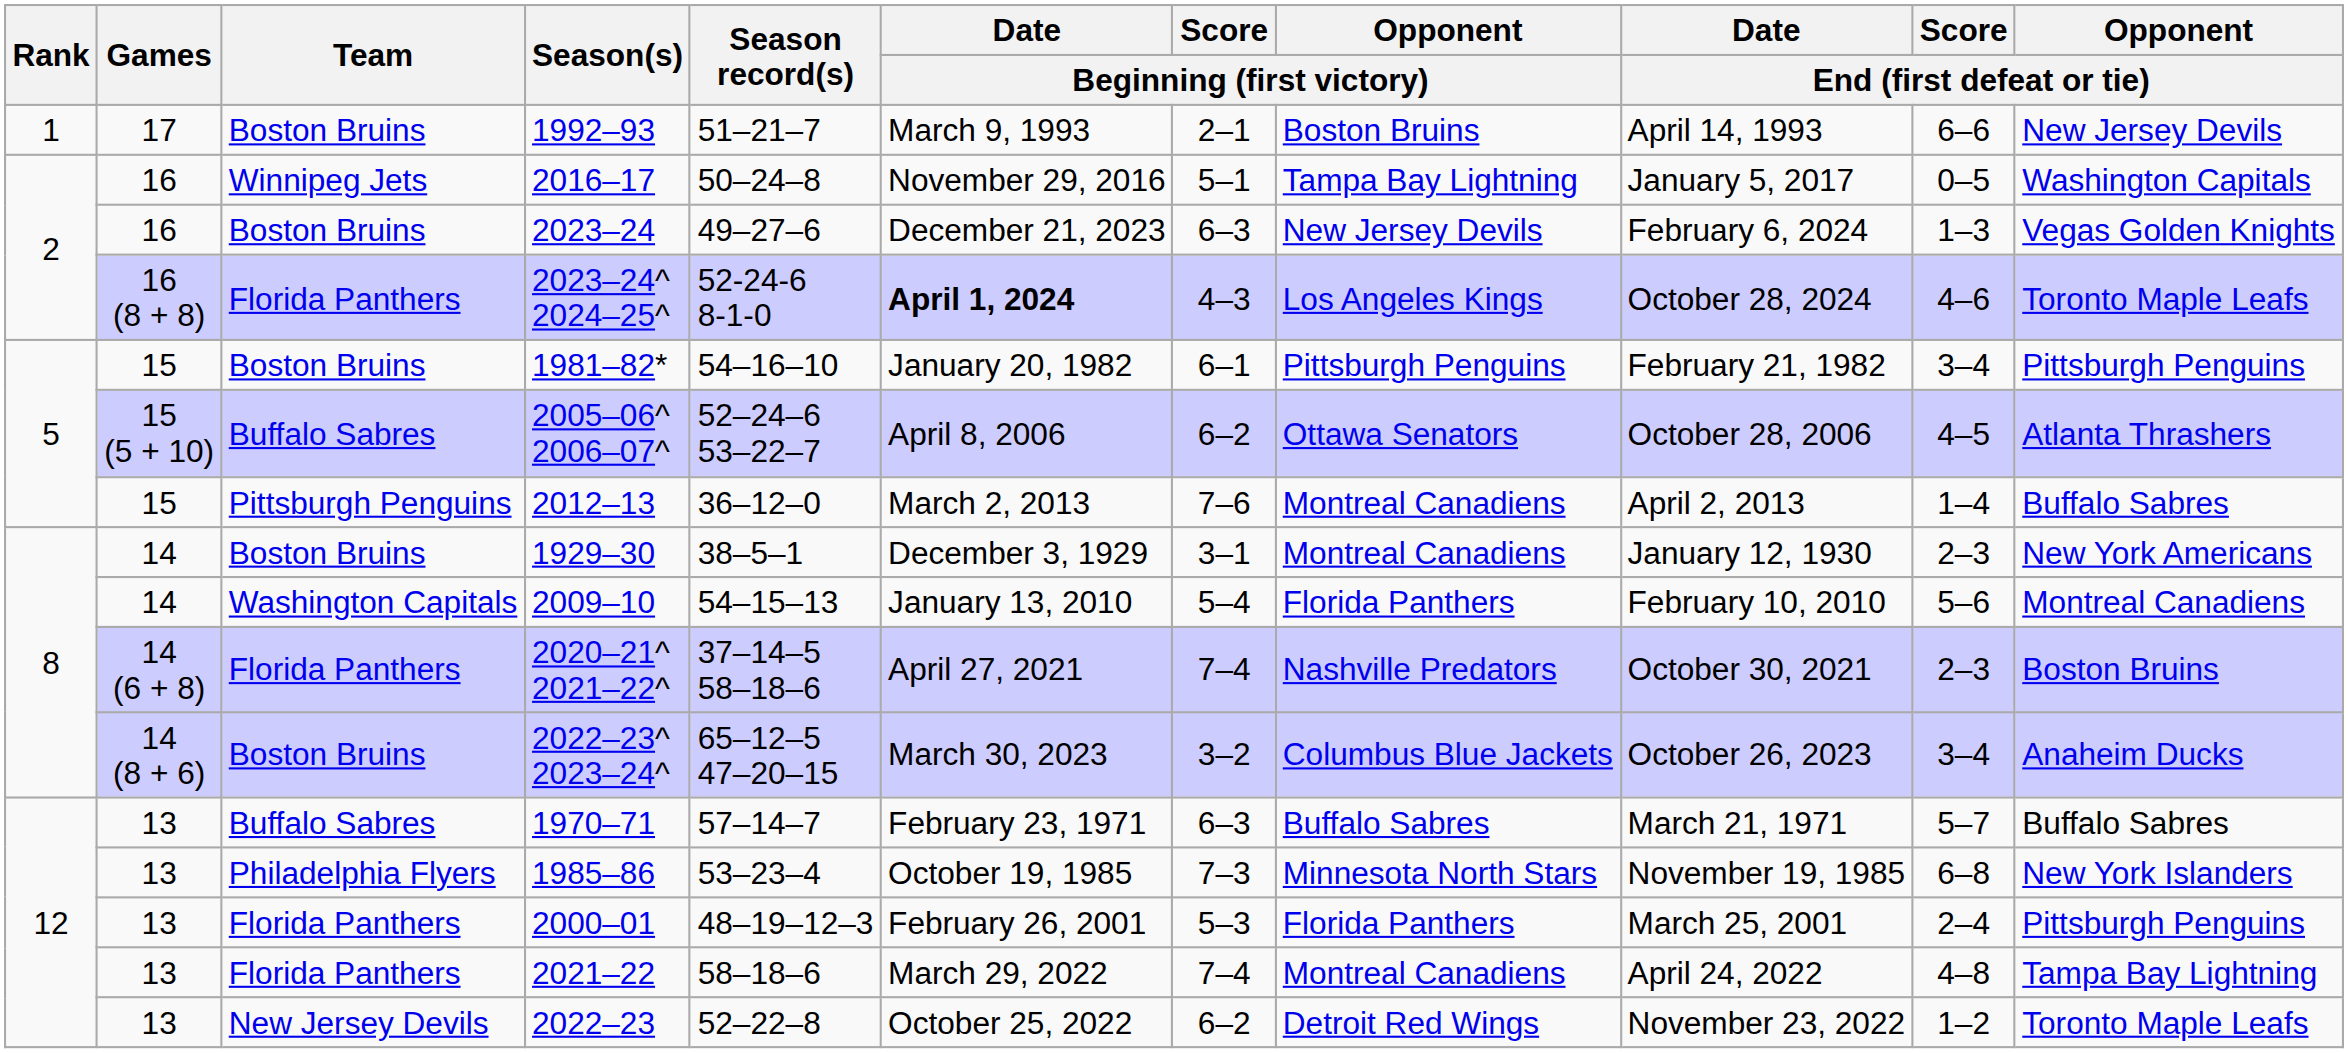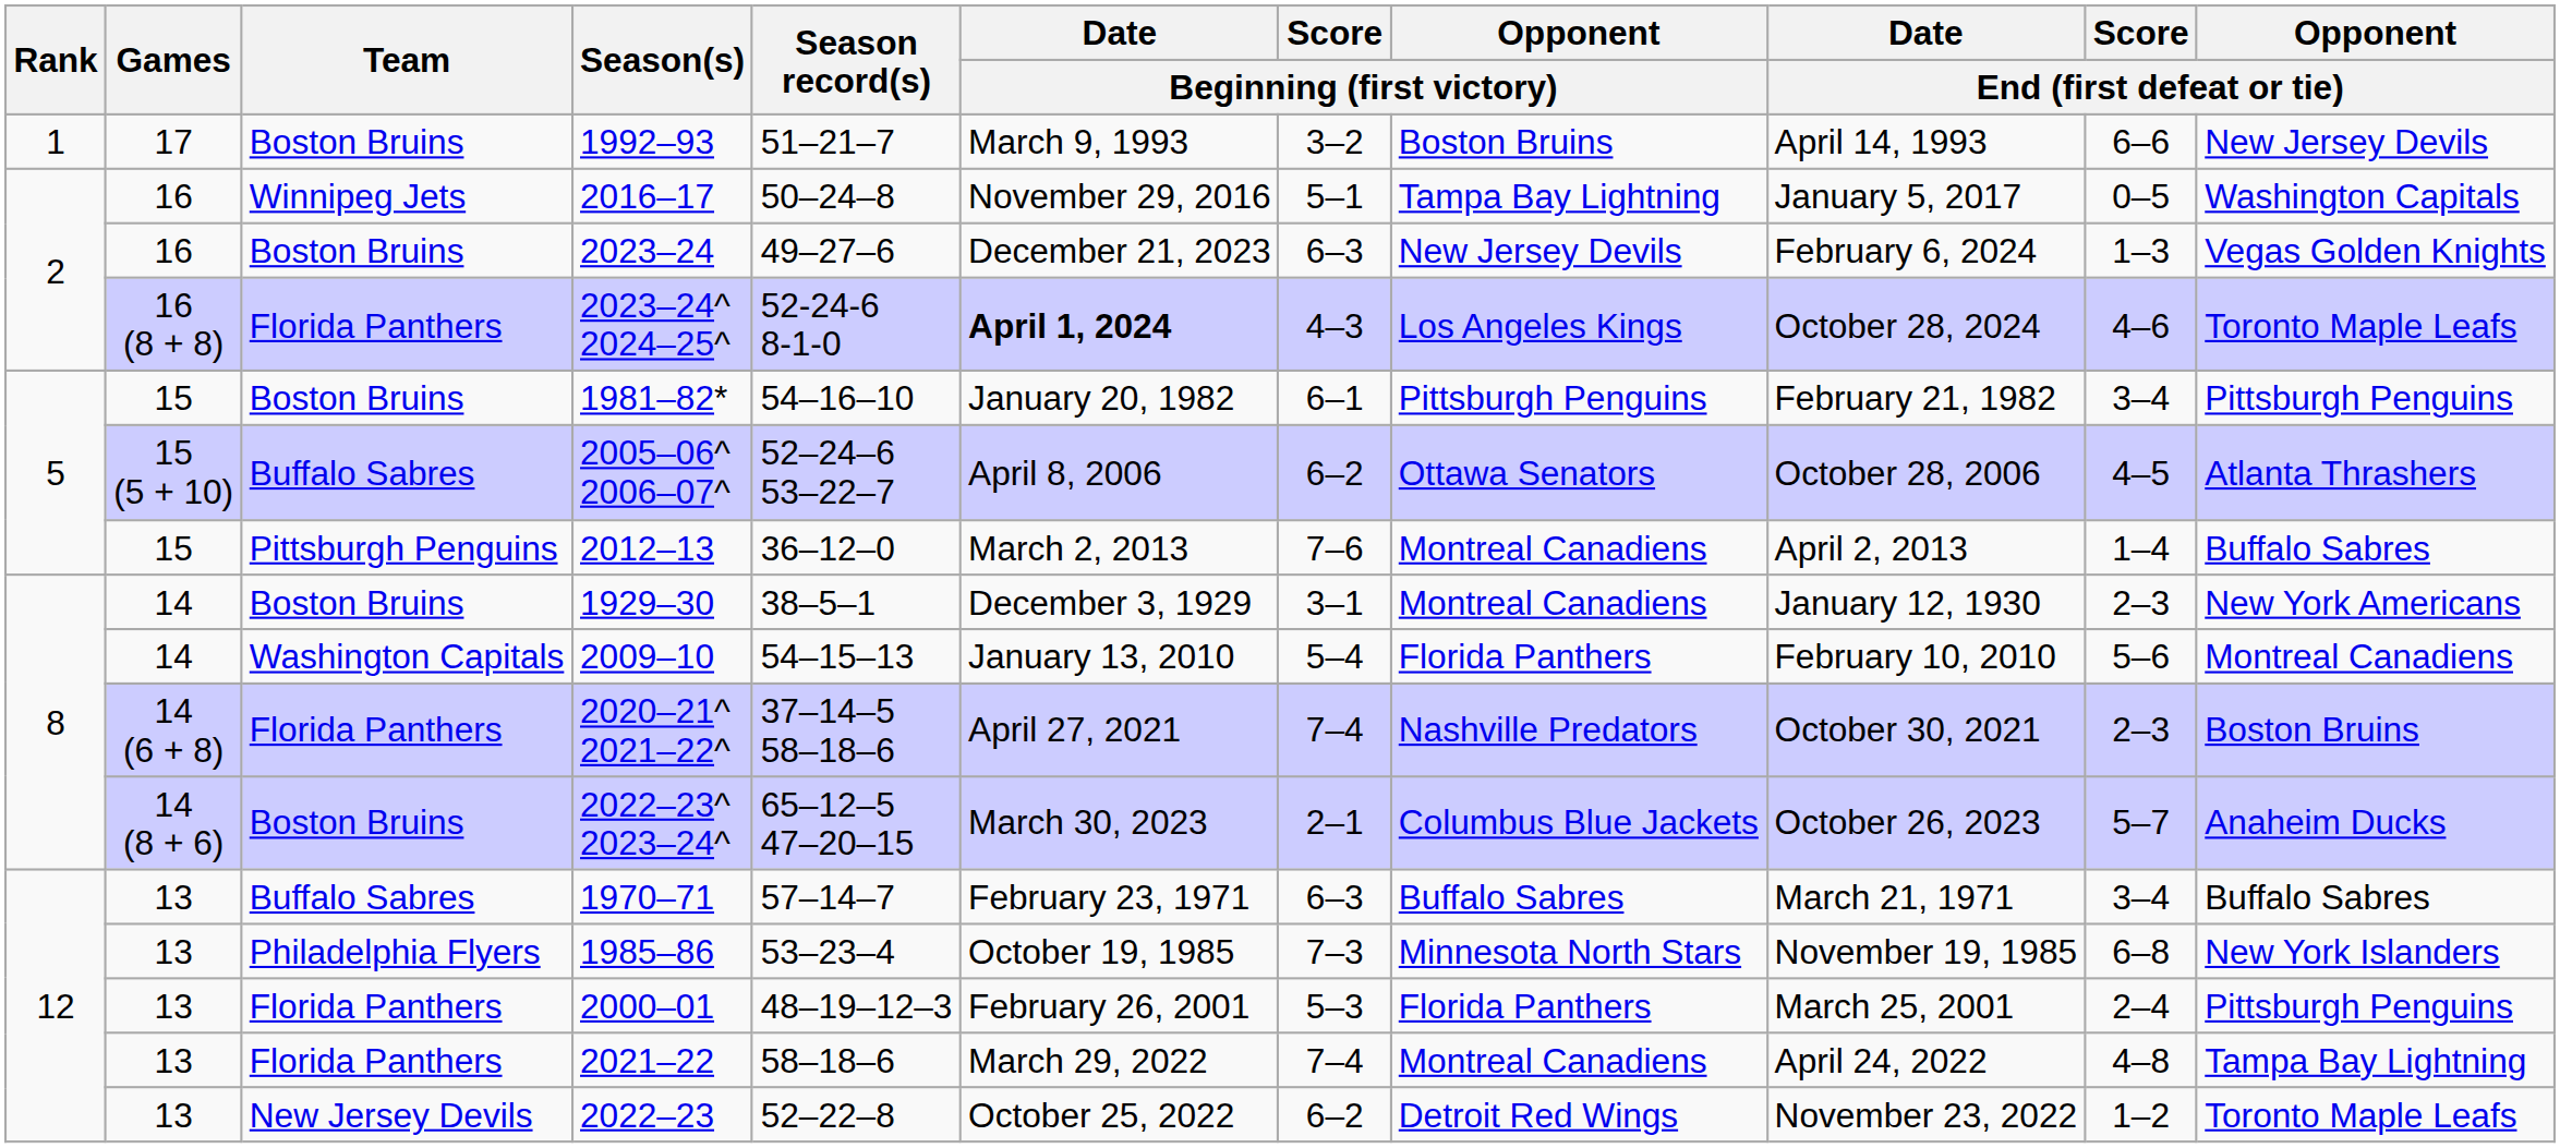 <table class="wikitable sortable" style="font-size:95%">
 <tr>
 <th rowspan="2">Rank</th>
 <th rowspan="2">Games</th>
 <th rowspan="2">Team</th>
 <th rowspan="2">Season(s)</th>
 <th rowspan="2">Season<br>record(s)</th>
 <th>Date</th>
 <th class="unsortable">Score</th>
 <th>Opponent</th>
 <th>Date</th>
 <th class="unsortable">Score</th>
 <th>Opponent</th>
 </tr>
 <tr class="unsortable">
 <th colspan="3">Beginning (first victory)</th>
 <th colspan="3">End (first defeat or tie)</th>
 </tr>
 <tr>
 <td align="center">1</td>
 <td align="center">17</td>
 <td><a href='#'>Boston Bruins</a></td>
 <td><a href='#'>1992–93</a></td>
 <td>51–21–7</td>
 <td>March 9, 1993</td>
-<td align="center">2–1 </td>
+<td align="center">3–2</td>
 <td><a href='#'>Boston Bruins</a></td>
 <td>April 14, 1993</td>
 <td align="center">6–6 </td>
 <td><a href='#'>New Jersey Devils</a></td>
 </tr>
 <tr>
 <td rowspan="3" align="center">2<br></td>
 <td align="center">16</td>
 <td><a href='#'>Winnipeg Jets</a></td>
 <td><a href='#'>2016–17</a></td>
 <td>50–24–8</td>
 <td>November 29, 2016</td>
 <td align="center">5–1</td>
 <td><a href='#'>Tampa Bay Lightning</a></td>
 <td>January 5, 2017</td>
 <td align="center">0–5</td>
 <td><a href='#'>Washington Capitals</a></td>
 </tr>
 <tr>
 <td align="center">16</td>
 <td><a href='#'>Boston Bruins</a></td>
 <td><a href='#'>2023–24</a></td>
 <td>49–27–6</td>
 <td>December 21, 2023</td>
 <td align="center">6–3</td>
 <td><a href='#'>New Jersey Devils</a></td>
 <td>February 6, 2024</td>
 <td align="center">1–3</td>
 <td><a href='#'>Vegas Golden Knights</a></td>
 </tr>
 <tr bgcolor="ccccff">
 <td align="center">16 <br> (8 + 8)</td>
 <td><a href='#'>Florida Panthers</a></td>
 <td><a href='#'>2023–24</a>^<br> <a href='#'>2024–25</a>^</td>
 <td>52-24-6 <br> 8-1-0</td>
 <td><strong>April 1, 2024</strong></td>
 <td align="center">4–3</td>
 <td><a href='#'>Los Angeles Kings</a></td>
 <td>October 28, 2024</td>
 <td align="center">4–6</td>
 <td><a href='#'>Toronto Maple Leafs</a></td>
 </tr>
 <tr>
 <td rowspan="3" align="center">5 </td>
 <td align="center">15</td>
 <td><a href='#'>Boston Bruins</a></td>
 <td><a href='#'>1981–82</a>*</td>
 <td>54–16–10</td>
 <td>January 20, 1982</td>
 <td align="center">6–1</td>
 <td><a href='#'>Pittsburgh Penguins</a></td>
 <td>February 21, 1982</td>
 <td align="center">3–4</td>
 <td><a href='#'>Pittsburgh Penguins</a></td>
 </tr>
 <tr bgcolor="#ccccff">
 <td align="center">15<br>(5 + 10)</td>
 <td><a href='#'>Buffalo Sabres</a></td>
 <td><a href='#'>2005–06</a>^<br> <a href='#'>2006–07</a>^</td>
 <td>52–24–6 <br> 53–22–7</td>
 <td>April 8, 2006</td>
 <td align="center">6–2</td>
 <td><a href='#'>Ottawa Senators</a></td>
 <td>October 28, 2006</td>
 <td align="center">4–5 </td>
 <td><a href='#'>Atlanta Thrashers</a></td>
 </tr>
 <tr>
 <td align="center">15</td>
 <td><a href='#'>Pittsburgh Penguins</a></td>
 <td><a href='#'>2012–13</a></td>
 <td>36–12–0</td>
 <td>March 2, 2013</td>
 <td align="center">7–6 </td>
 <td><a href='#'>Montreal Canadiens</a></td>
 <td>April 2, 2013</td>
 <td align="center">1–4</td>
 <td><a href='#'>Buffalo Sabres</a></td>
 </tr>
 <tr>
 <td rowspan="4" align="center">8 </td>
 <td align="center">14</td>
 <td><a href='#'>Boston Bruins</a></td>
 <td><a href='#'>1929–30</a></td>
 <td>38–5–1</td>
 <td>December 3, 1929</td>
 <td align="center">3–1</td>
 <td><a href='#'>Montreal Canadiens</a></td>
 <td>January 12, 1930</td>
 <td align="center">2–3</td>
 <td><a href='#'>New York Americans</a></td>
 </tr>
 <tr>
 <td align="center">14</td>
 <td><a href='#'>Washington Capitals</a></td>
 <td><a href='#'>2009–10</a></td>
 <td>54–15–13</td>
 <td>January 13, 2010</td>
 <td align="center">5–4 </td>
 <td><a href='#'>Florida Panthers</a></td>
 <td>February 10, 2010</td>
 <td align="center">5–6 </td>
 <td><a href='#'>Montreal Canadiens</a></td>
 </tr>
 <tr bgcolor="#ccccff">
 <td align="center">14 <br> (6 + 8)</td>
 <td><a href='#'>Florida Panthers</a></td>
 <td><a href='#'>2020–21</a>^<br> <a href='#'>2021–22</a>^</td>
 <td>37–14–5 <br> 58–18–6</td>
 <td>April 27, 2021</td>
 <td align="center">7–4</td>
 <td><a href='#'>Nashville Predators</a></td>
 <td>October 30, 2021</td>
 <td align="center">2–3 </td>
 <td><a href='#'>Boston Bruins</a></td>
 </tr>
 <tr bgcolor="#ccccff">
 <td align="center">14 <br> (8 + 6)</td>
 <td><a href='#'>Boston Bruins</a></td>
 <td><a href='#'>2022–23</a>^<br> <a href='#'>2023–24</a>^</td>
 <td>65–12–5 <br> 47–20–15</td>
 <td>March 30, 2023</td>
-<td align="center">3–2</td>
+<td align="center">2–1 </td>
 <td><a href='#'>Columbus Blue Jackets</a></td>
 <td>October 26, 2023</td>
-<td align="center">3–4 </td>
+<td align="center">5–7</td>
 <td><a href='#'>Anaheim Ducks</a></td>
 </tr>
 <tr>
 <td rowspan="5" align="center">12 </td>
 <td align="center">13</td>
 <td><a href='#'>Buffalo Sabres</a></td>
 <td><a href='#'>1970–71</a></td>
 <td>57–14–7</td>
 <td>February 23, 1971</td>
 <td align="center">6–3</td>
 <td><a href='#'>Buffalo Sabres</a></td>
 <td>March 21, 1971</td>
-<td align="center">5–7</td>
+<td align="center">3–4 </td>
 <td>Buffalo Sabres</td>
 </tr>
 <tr>
 <td align="center">13</td>
 <td><a href='#'>Philadelphia Flyers</a></td>
 <td><a href='#'>1985–86</a></td>
 <td>53–23–4</td>
 <td>October 19, 1985</td>
 <td align="center">7–3</td>
 <td><a href='#'>Minnesota North Stars</a></td>
 <td>November 19, 1985</td>
 <td align="center">6–8</td>
 <td><a href='#'>New York Islanders</a></td>
 </tr>
 <tr>
 <td align="center">13</td>
 <td><a href='#'>Florida Panthers</a></td>
 <td><a href='#'>2000–01</a></td>
 <td>48–19–12–3</td>
 <td>February 26, 2001</td>
 <td align="center">5–3</td>
 <td><a href='#'>Florida Panthers</a></td>
 <td>March 25, 2001</td>
 <td align="center">2–4</td>
 <td><a href='#'>Pittsburgh Penguins</a></td>
 </tr>
 <tr>
 <td align="center">13</td>
 <td><a href='#'>Florida Panthers</a></td>
 <td><a href='#'>2021–22</a></td>
 <td>58–18–6</td>
 <td>March 29, 2022</td>
 <td align="center">7–4</td>
 <td><a href='#'>Montreal Canadiens</a></td>
 <td>April 24, 2022</td>
 <td align="center">4–8</td>
 <td><a href='#'>Tampa Bay Lightning</a></td>
 </tr>
 <tr>
 <td align="center">13</td>
 <td><a href='#'>New Jersey Devils</a></td>
 <td><a href='#'>2022–23</a></td>
 <td>52–22–8</td>
 <td>October 25, 2022</td>
 <td align="center">6–2</td>
 <td><a href='#'>Detroit Red Wings</a></td>
 <td>November 23, 2022</td>
 <td align="center">1–2</td>
 <td><a href='#'>Toronto Maple Leafs</a></td>
 </tr>
 </table>
